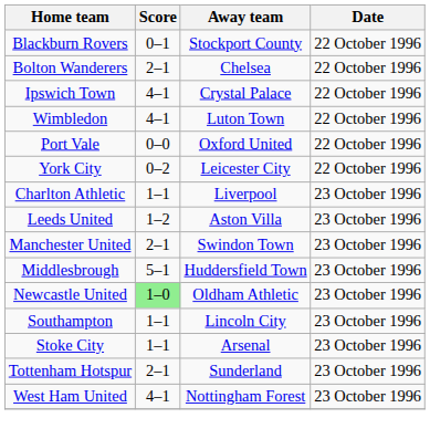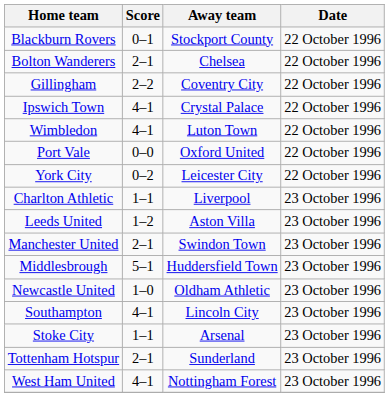 <table class="wikitable" style="text-align: center">
 <tr>
 <th>Home team</th>
 <th>Score</th>
 <th>Away team</th>
 <th>Date</th>
 </tr>
 <tr>
 <td><a href='#'>Blackburn Rovers</a></td>
 <td>0–1</td>
 <td><a href='#'>Stockport County</a></td>
 <td>22 October 1996</td>
 </tr>
 <tr>
 <td><a href='#'>Bolton Wanderers</a></td>
 <td>2–1</td>
 <td><a href='#'>Chelsea</a></td>
+<td>22 October 1996</td>
+</tr>
+<tr>
+<td><a href='#'>Gillingham</a></td>
+<td>2–2</td>
+<td><a href='#'>Coventry City</a></td>
 <td>22 October 1996</td>
 </tr>
 <tr>
 <td><a href='#'>Ipswich Town</a></td>
 <td>4–1</td>
 <td><a href='#'>Crystal Palace</a></td>
 <td>22 October 1996</td>
 </tr>
 <tr>
 <td><a href='#'>Wimbledon</a></td>
 <td>4–1</td>
 <td><a href='#'>Luton Town</a></td>
 <td>22 October 1996</td>
 </tr>
 <tr>
 <td><a href='#'>Port Vale</a></td>
 <td>0–0</td>
 <td><a href='#'>Oxford United</a></td>
 <td>22 October 1996</td>
 </tr>
 <tr>
 <td><a href='#'>York City</a></td>
 <td>0–2</td>
 <td><a href='#'>Leicester City</a></td>
 <td>22 October 1996</td>
 </tr>
 <tr>
 <td><a href='#'>Charlton Athletic</a></td>
 <td>1–1</td>
 <td><a href='#'>Liverpool</a></td>
 <td>23 October 1996</td>
 </tr>
 <tr>
 <td><a href='#'>Leeds United</a></td>
 <td>1–2</td>
 <td><a href='#'>Aston Villa</a></td>
 <td>23 October 1996</td>
 </tr>
 <tr>
 <td><a href='#'>Manchester United</a></td>
 <td>2–1</td>
 <td><a href='#'>Swindon Town</a></td>
 <td>23 October 1996</td>
 </tr>
 <tr>
 <td><a href='#'>Middlesbrough</a></td>
 <td>5–1</td>
 <td><a href='#'>Huddersfield Town</a></td>
 <td>23 October 1996</td>
 </tr>
 <tr>
 <td><a href='#'>Newcastle United</a></td>
-<td style="background: lightgreen;">1–0</td>
+<td>1–0</td>
 <td><a href='#'>Oldham Athletic</a></td>
 <td>23 October 1996</td>
 </tr>
 <tr>
 <td><a href='#'>Southampton</a></td>
-<td>1–1</td>
+<td>4–1</td>
 <td><a href='#'>Lincoln City</a></td>
 <td>23 October 1996</td>
 </tr>
 <tr>
 <td><a href='#'>Stoke City</a></td>
 <td>1–1</td>
 <td><a href='#'>Arsenal</a></td>
 <td>23 October 1996</td>
 </tr>
 <tr>
 <td><a href='#'>Tottenham Hotspur</a></td>
 <td>2–1</td>
 <td><a href='#'>Sunderland</a></td>
 <td>23 October 1996</td>
 </tr>
 <tr>
 <td><a href='#'>West Ham United</a></td>
 <td>4–1</td>
 <td><a href='#'>Nottingham Forest</a></td>
 <td>23 October 1996</td>
 </tr>
 <tr>
 </tr>
 </table>
